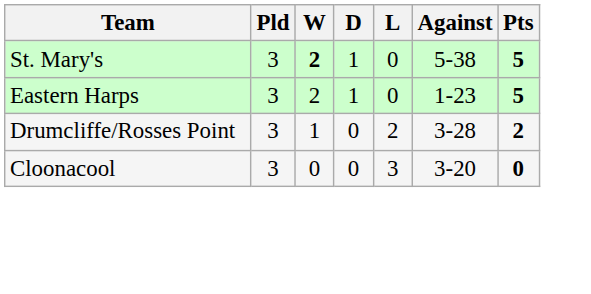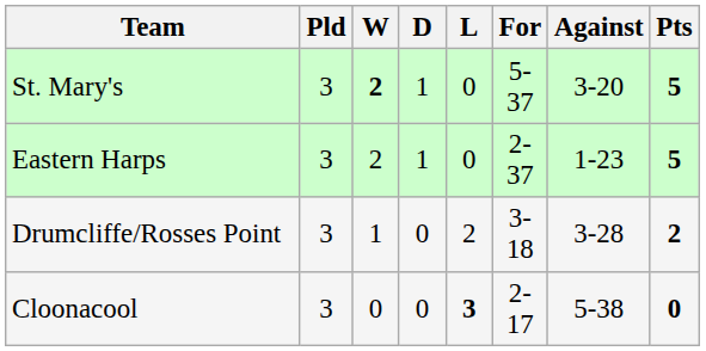 <table class="wikitable">
 <tr>
 <th width=165>Team</th>
 <th width=20>Pld</th>
 <th width=20>W</th>
 <th width=20>D</th>
 <th width=20>L</th>
+<th width=20>For</th>
 <th width=20>Against</th>
 <th width=20>Pts</th>
 </tr>
 <tr align=center style="background:#ccffcc;">
 <td style="text-align:left;">St. Mary's</td>
 <td>3</td>
 <td><strong>2</strong></td>
 <td>1</td>
 <td>0</td>
-<td>5-38</td>
+<td>5-37</td>
+<td>3-20</td>
 <td><strong>5</strong></td>
 </tr>
 <tr align=center style="background:#ccffcc;">
 <td style="text-align:left;">Eastern Harps</td>
 <td>3</td>
 <td>2</td>
 <td>1</td>
 <td>0</td>
+<td>2-37</td>
 <td>1-23</td>
 <td><strong>5</strong></td>
 </tr>
 <tr align=center style="background:#f5f5f5;">
 <td style="text-align:left;">Drumcliffe/Rosses Point</td>
 <td>3</td>
 <td>1</td>
 <td>0</td>
 <td>2</td>
+<td>3-18</td>
 <td>3-28</td>
 <td><strong>2</strong></td>
 </tr>
 <tr align=center style="background:#f5f5f5;">
 <td style="text-align:left;">Cloonacool</td>
 <td>3</td>
 <td>0</td>
 <td>0</td>
-<td>3</td>
-<td>3-20</td>
+<td><strong>3</strong></td>
+<td>2-17</td>
+<td>5-38</td>
 <td><strong>0</strong></td>
 </tr>
 </table>
